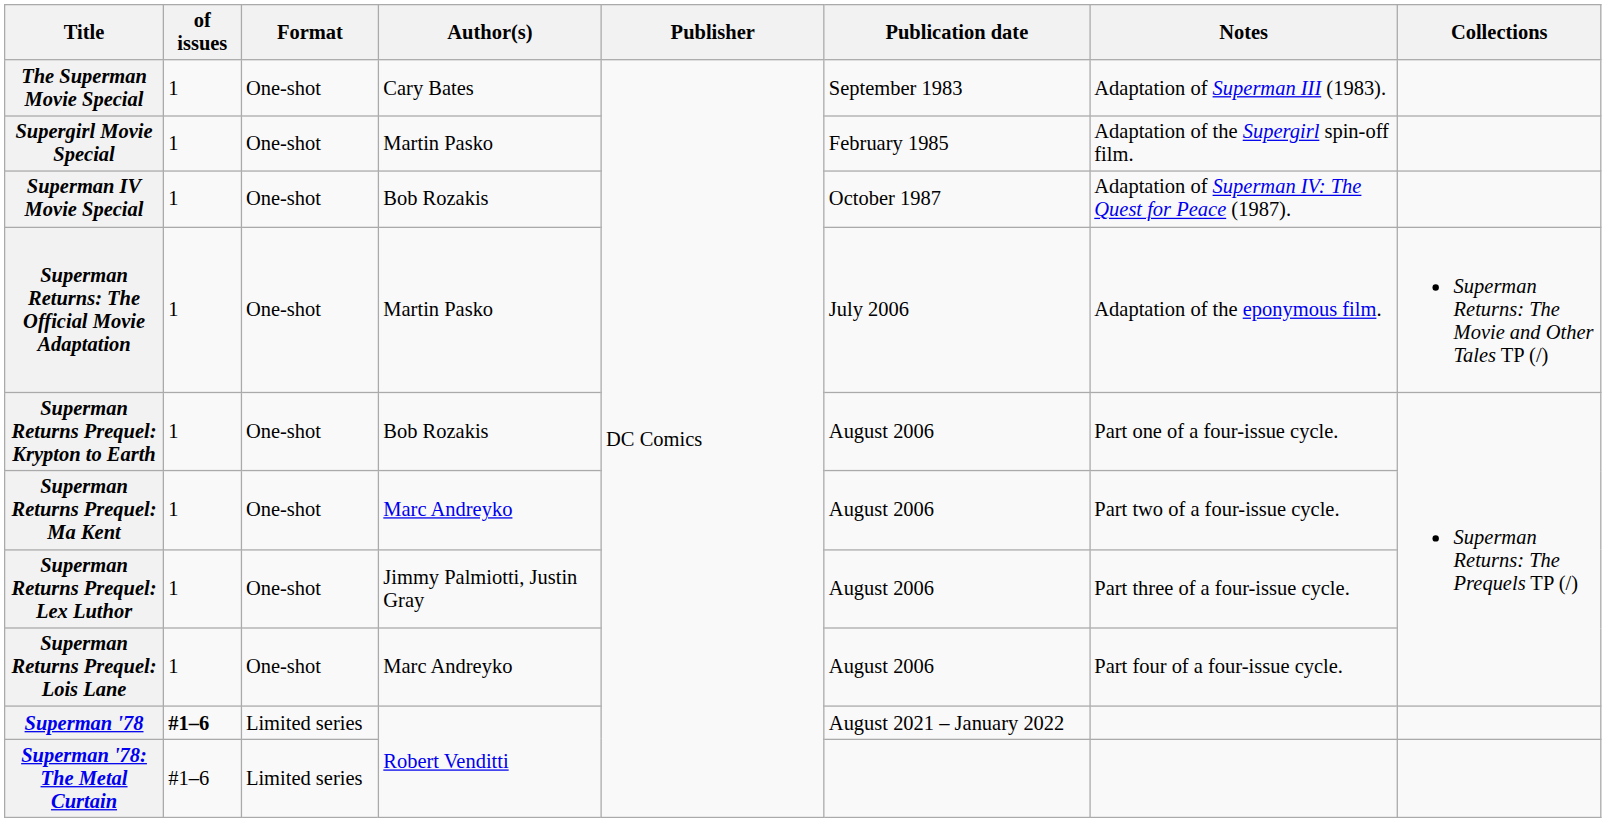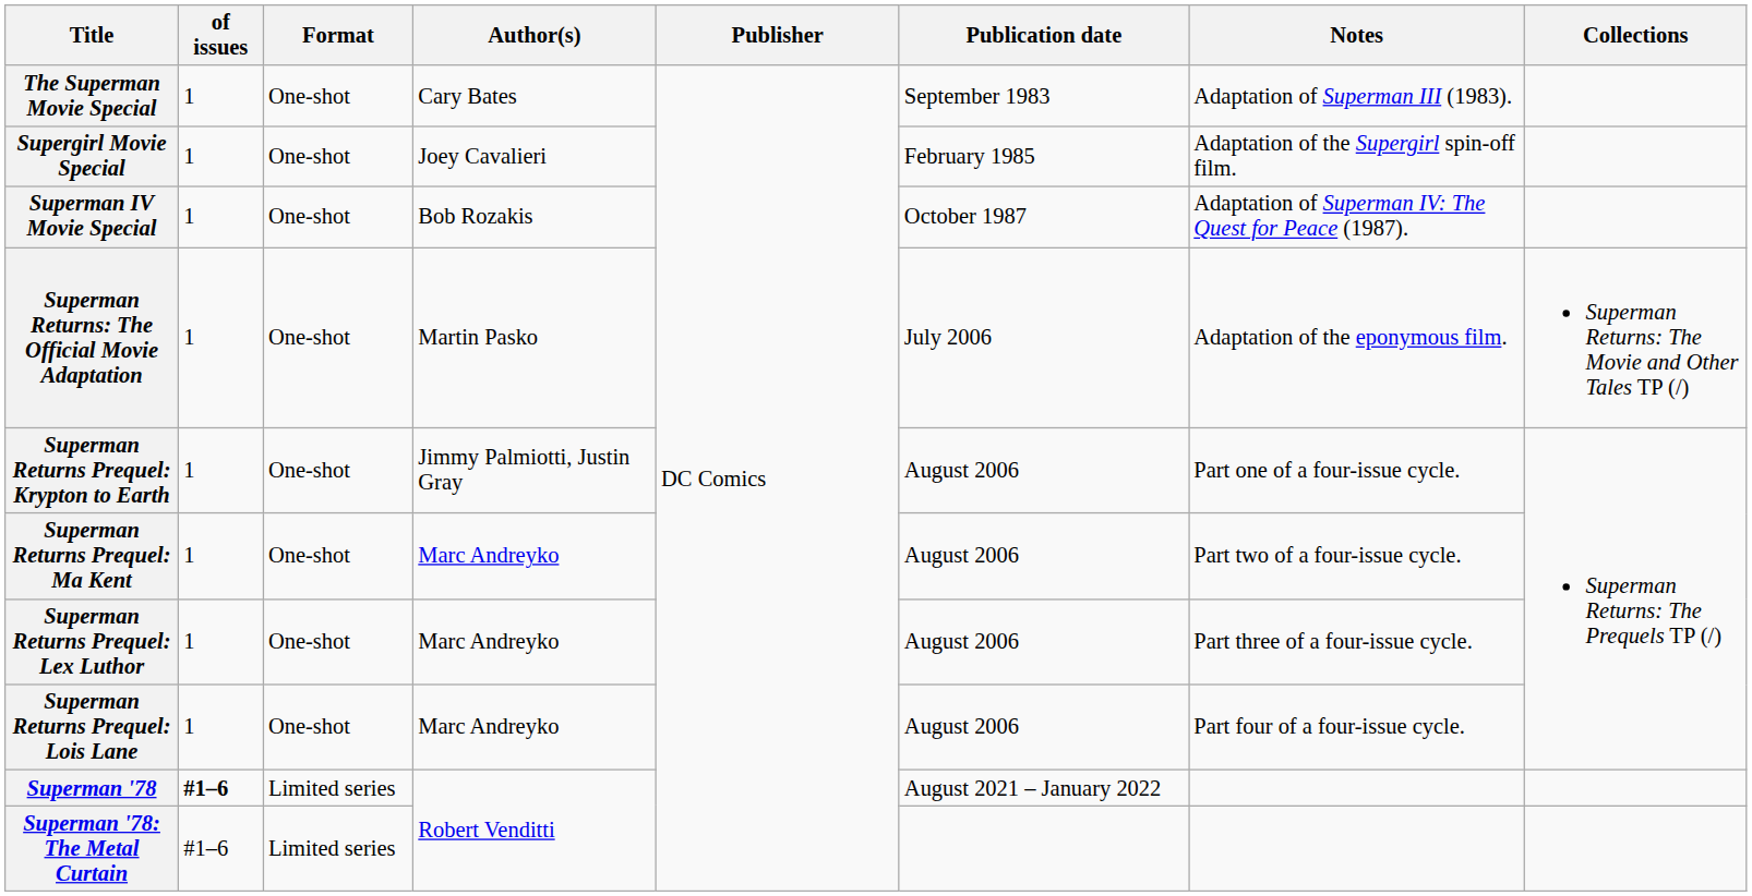 <table class="wikitable">
 <tr>
 <th>Title</th>
 <th style="width:40pt"> of issues</th>
 <th style="width:75pt">Format</th>
 <th style="width:125pt">Author(s)</th>
 <th style="width:125pt">Publisher</th>
 <th style="width:150pt">Publication date</th>
 <th style="width:175pt">Notes</th>
 <th>Collections</th>
 </tr>
 <tr>
 <th><em>The Superman Movie Special</em></th>
 <td>1</td>
 <td>One-shot</td>
 <td>Cary Bates</td>
 <td rowspan="11">DC Comics</td>
 <td>September 1983</td>
 <td>Adaptation of <em><a href='#'>Superman III</a></em> (1983).</td>
 <td></td>
 </tr>
 <tr>
 <th><em>Supergirl Movie Special</em></th>
 <td>1</td>
 <td>One-shot</td>
-<td>Martin Pasko</td>
+<td>Joey Cavalieri</td>
 <td>February 1985</td>
 <td>Adaptation of the <em><a href='#'>Supergirl</a></em> spin-off film.</td>
 <td></td>
 </tr>
 <tr>
 <th><em>Superman IV Movie Special</em></th>
 <td>1</td>
 <td>One-shot</td>
 <td>Bob Rozakis</td>
 <td>October 1987</td>
 <td>Adaptation of <em><a href='#'>Superman IV: The Quest for Peace</a></em> (1987).</td>
 <td></td>
 </tr>
 <tr>
 <th><em>Superman Returns: The Official Movie Adaptation</em></th>
 <td>1</td>
 <td>One-shot</td>
 <td>Martin Pasko</td>
 <td>July 2006</td>
 <td>Adaptation of the <a href='#'>eponymous film</a>.</td>
 <td><br><ul><li><em>Superman Returns: The Movie and Other Tales</em> TP (/)</li></ul></td>
 </tr>
 <tr>
 <th><em>Superman Returns Prequel: Krypton to Earth</em></th>
 <td>1</td>
 <td>One-shot</td>
-<td>Bob Rozakis</td>
+<td>Jimmy Palmiotti, Justin Gray</td>
 <td>August 2006</td>
 <td>Part one of a four-issue cycle.</td>
 <td rowspan="4"><br><ul><li><em>Superman Returns: The Prequels</em> TP (/)</li></ul></td>
 </tr>
 <tr>
 <th><em>Superman Returns Prequel: Ma Kent</em></th>
 <td>1</td>
 <td>One-shot</td>
 <td><a href='#'>Marc Andreyko</a></td>
 <td>August 2006</td>
 <td>Part two of a four-issue cycle.</td>
 </tr>
 <tr>
 <th><em>Superman Returns Prequel: Lex Luthor</em></th>
 <td>1</td>
 <td>One-shot</td>
-<td>Jimmy Palmiotti, Justin Gray</td>
+<td>Marc Andreyko</td>
 <td>August 2006</td>
 <td>Part three of a four-issue cycle.</td>
 </tr>
 <tr>
 <th><em>Superman Returns Prequel: Lois Lane</em></th>
 <td>1</td>
 <td>One-shot</td>
 <td>Marc Andreyko</td>
 <td>August 2006</td>
 <td>Part four of a four-issue cycle.</td>
 </tr>
 <tr>
 <th><em><a href='#'>Superman '78</a></em></th>
 <td><strong>#1–6</strong></td>
 <td>Limited series</td>
 <td rowspan="2"><a href='#'>Robert Venditti</a></td>
 <td>August 2021 – January 2022</td>
 <td></td>
 <td></td>
 </tr>
 <tr>
 <th><em><a href='#'>Superman '78: The Metal Curtain</a></em></th>
 <td>#1–6</td>
 <td>Limited series</td>
 <td></td>
 <td></td>
 <td></td>
 </tr>
 </table>
